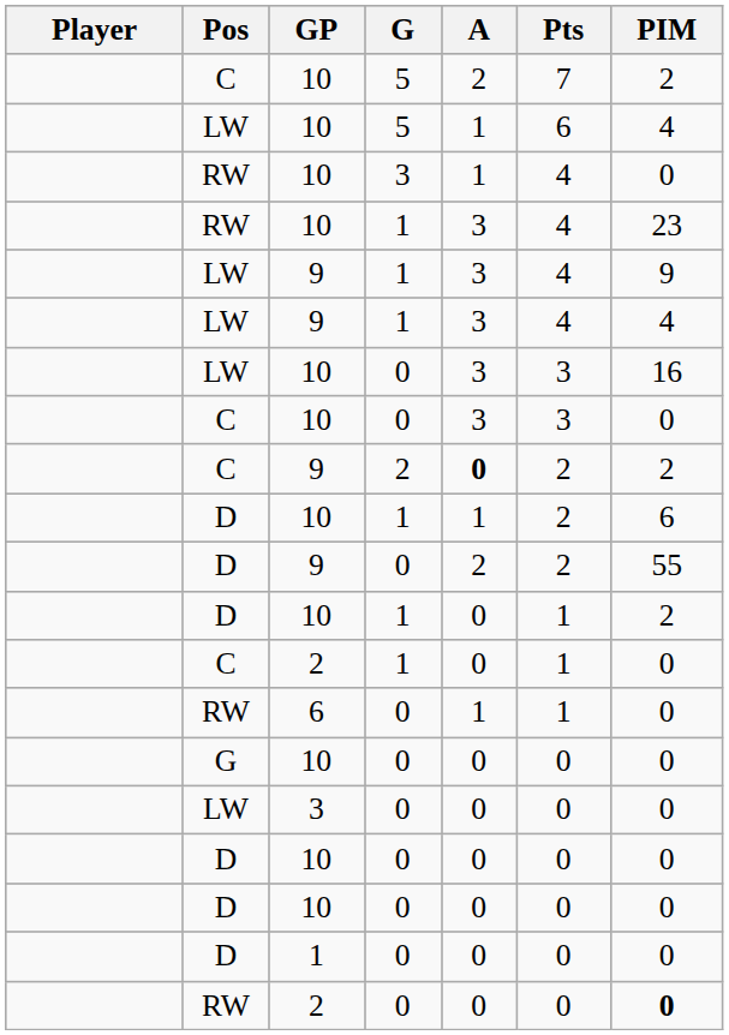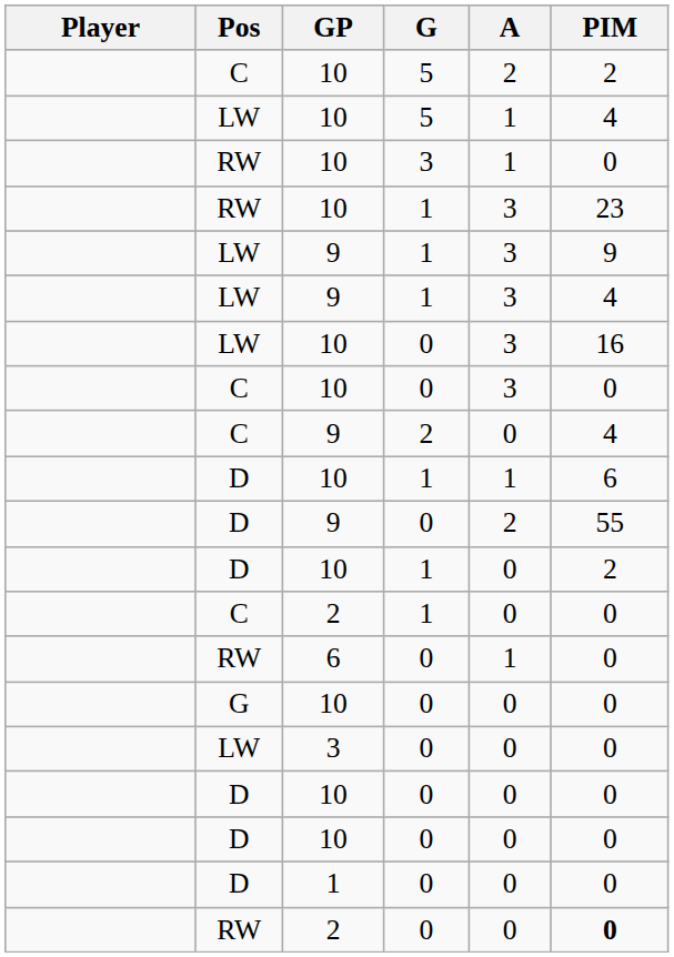 <table class="wikitable sortable" width="60%">
 <tr ALIGN="center">
 <th bgcolor="#DDDDFF" width="10%">Player</th>
 <th bgcolor="#DDDDFF" width="3%" title="Position">Pos</th>
 <th bgcolor="#DDDDFF" width="5%" title="Games played">GP</th>
 <th bgcolor="#DDDDFF" width="5%" title="Goals">G</th>
 <th bgcolor="#DDDDFF" width="5%" title="Assists">A</th>
-<th bgcolor="#DDDDFF" width="5%" title="Points">Pts</th>
 <th bgcolor="#DDDDFF" width="5%" title="Penalties in Minutes">PIM</th>
 </tr>
 <tr align="center">
 <td align="right"></td>
 <td>C</td>
 <td>10</td>
 <td>5</td>
 <td>2</td>
-<td>7</td>
 <td>2</td>
 </tr>
 <tr align="center">
 <td align="right"></td>
 <td>LW</td>
 <td>10</td>
 <td>5</td>
 <td>1</td>
-<td>6</td>
 <td>4</td>
 </tr>
 <tr align="center">
 <td align="right"></td>
 <td>RW</td>
 <td>10</td>
 <td>3</td>
 <td>1</td>
-<td>4</td>
 <td>0</td>
 </tr>
 <tr align="center">
 <td align="right"></td>
 <td>RW</td>
 <td>10</td>
 <td>1</td>
 <td>3</td>
-<td>4</td>
 <td>23</td>
 </tr>
 <tr align="center">
 <td align="right"></td>
 <td>LW</td>
 <td>9</td>
 <td>1</td>
 <td>3</td>
-<td>4</td>
 <td>9</td>
 </tr>
 <tr align="center">
 <td align="right"></td>
 <td>LW</td>
 <td>9</td>
 <td>1</td>
 <td>3</td>
 <td>4</td>
-<td>4</td>
 </tr>
 <tr align="center">
 <td align="right"></td>
 <td>LW</td>
 <td>10</td>
 <td>0</td>
-<td>3</td>
 <td>3</td>
 <td>16</td>
 </tr>
 <tr align="center">
 <td align="right"></td>
 <td>C</td>
 <td>10</td>
 <td>0</td>
 <td>3</td>
-<td>3</td>
 <td>0</td>
 </tr>
 <tr align="center">
 <td align="right"></td>
 <td>C</td>
 <td>9</td>
 <td>2</td>
-<td><strong>0</strong></td>
-<td>2</td>
-<td>2</td>
+<td>0</td>
+<td>4</td>
 </tr>
 <tr align="center">
 <td align="right"></td>
 <td>D</td>
 <td>10</td>
 <td>1</td>
 <td>1</td>
-<td>2</td>
 <td>6</td>
 </tr>
 <tr align="center">
 <td align="right"></td>
 <td>D</td>
 <td>9</td>
 <td>0</td>
-<td>2</td>
 <td>2</td>
 <td>55</td>
 </tr>
 <tr align="center">
 <td align="right"></td>
 <td>D</td>
 <td>10</td>
 <td>1</td>
 <td>0</td>
-<td>1</td>
 <td>2</td>
 </tr>
 <tr align="center">
 <td align="right"></td>
 <td>C</td>
 <td>2</td>
 <td>1</td>
 <td>0</td>
-<td>1</td>
 <td>0</td>
 </tr>
 <tr align="center">
 <td align="right"></td>
 <td>RW</td>
 <td>6</td>
 <td>0</td>
 <td>1</td>
-<td>1</td>
 <td>0</td>
 </tr>
 <tr align="center">
 <td align="right"></td>
 <td>G</td>
 <td>10</td>
-<td>0</td>
 <td>0</td>
 <td>0</td>
 <td>0</td>
 </tr>
 <tr align="center">
 <td align="right"></td>
 <td>LW</td>
 <td>3</td>
 <td>0</td>
 <td>0</td>
 <td>0</td>
-<td>0</td>
 </tr>
 <tr align="center">
 <td align="right"></td>
 <td>D</td>
 <td>10</td>
-<td>0</td>
 <td>0</td>
 <td>0</td>
 <td>0</td>
 </tr>
 <tr align="center">
 <td align="right"></td>
 <td>D</td>
 <td>10</td>
 <td>0</td>
 <td>0</td>
 <td>0</td>
-<td>0</td>
 </tr>
 <tr align="center">
 <td align="right"></td>
 <td>D</td>
 <td>1</td>
-<td>0</td>
 <td>0</td>
 <td>0</td>
 <td>0</td>
 </tr>
 <tr align="center">
 <td align="right"></td>
 <td>RW</td>
 <td>2</td>
 <td>0</td>
 <td>0</td>
-<td>0</td>
 <td><strong>0</strong></td>
 </tr>
 </table>
